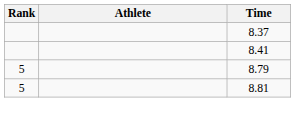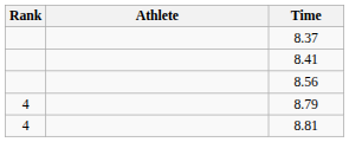 <table class=wikitable style="text-align:center">
 <tr>
 <th width=40>Rank</th>
 <th width=250>Athlete</th>
 <th width=80>Time</th>
 </tr>
 <tr>
 <td></td>
 <td align=left></td>
 <td>8.37</td>
 </tr>
 <tr>
 <td></td>
 <td align=left></td>
 <td>8.41</td>
 </tr>
 <tr>
-<td>5</td>
+<td></td>
+<td align=left></td>
+<td>8.56</td>
+</tr>
+<tr>
+<td>4</td>
 <td align=left></td>
 <td>8.79</td>
 </tr>
 <tr>
-<td>5</td>
+<td>4</td>
 <td align=left></td>
 <td>8.81</td>
 </tr>
 </table>
